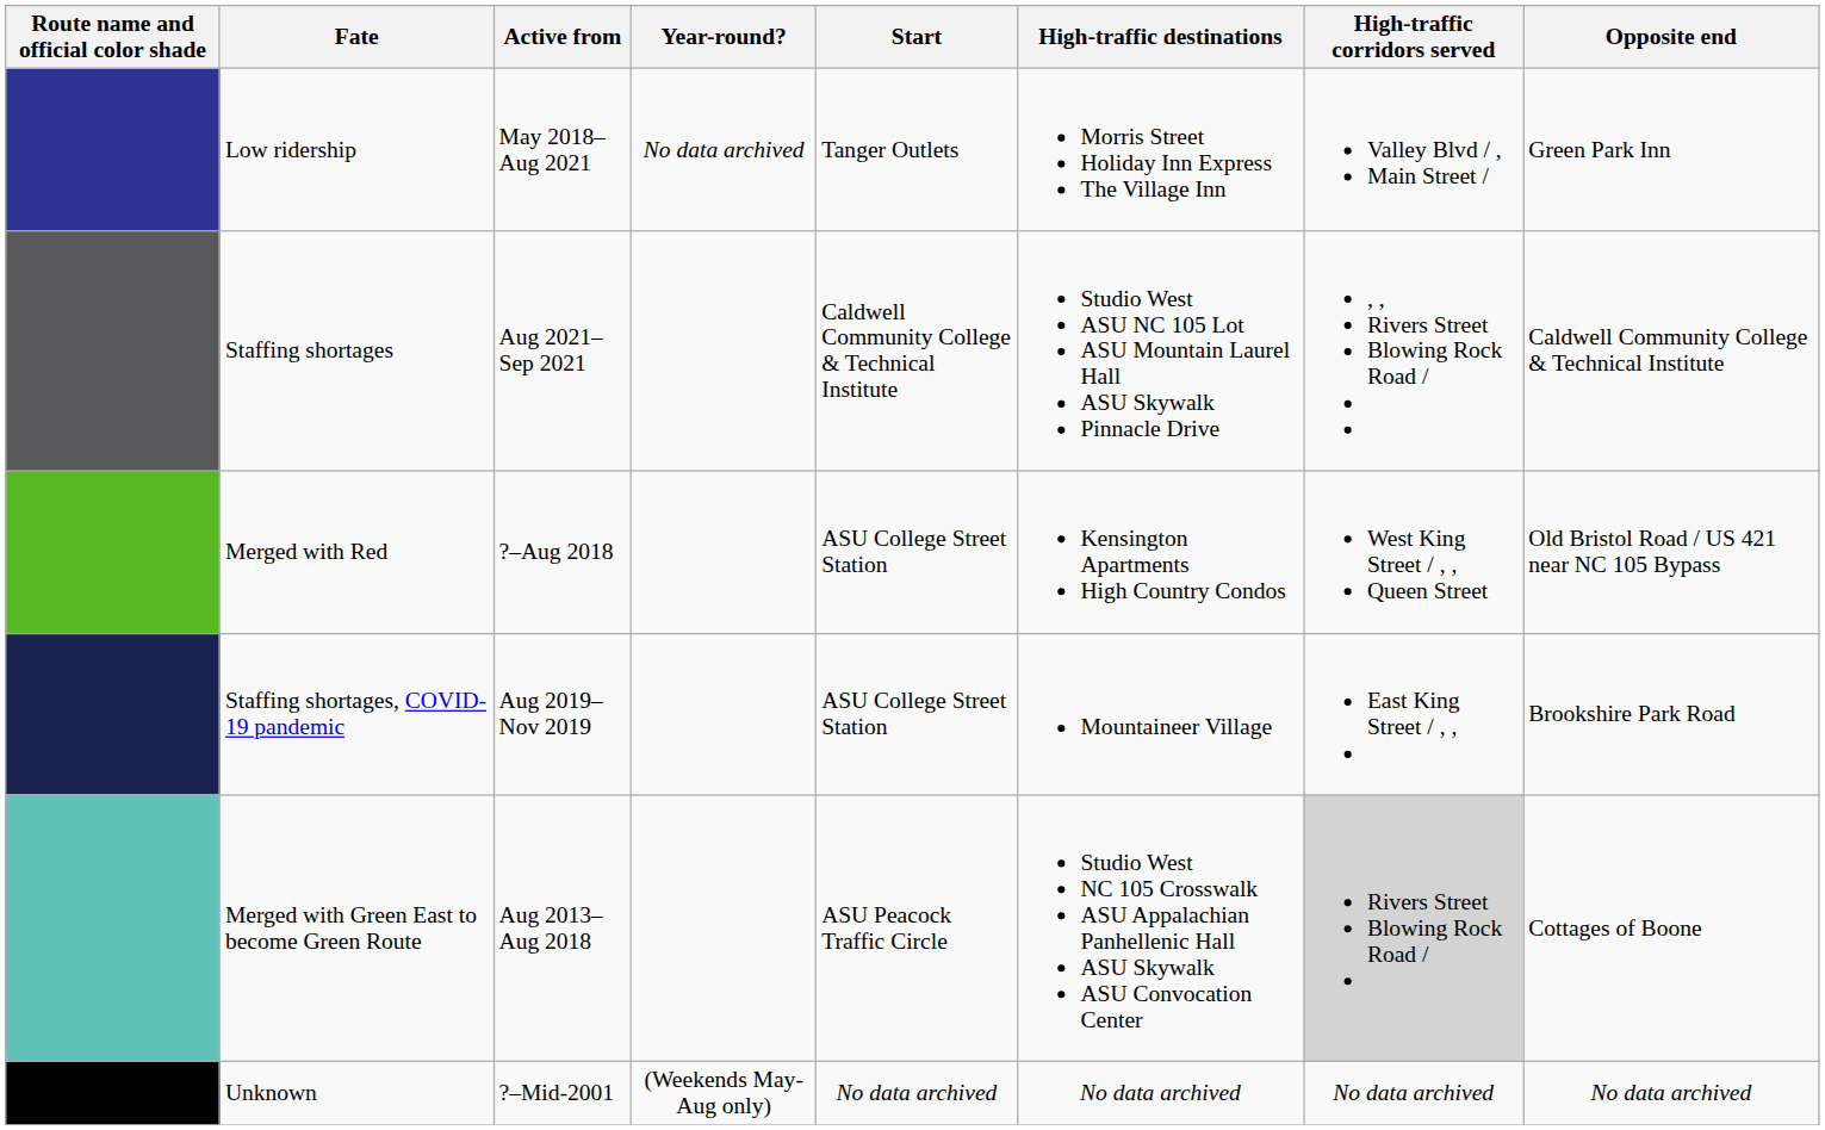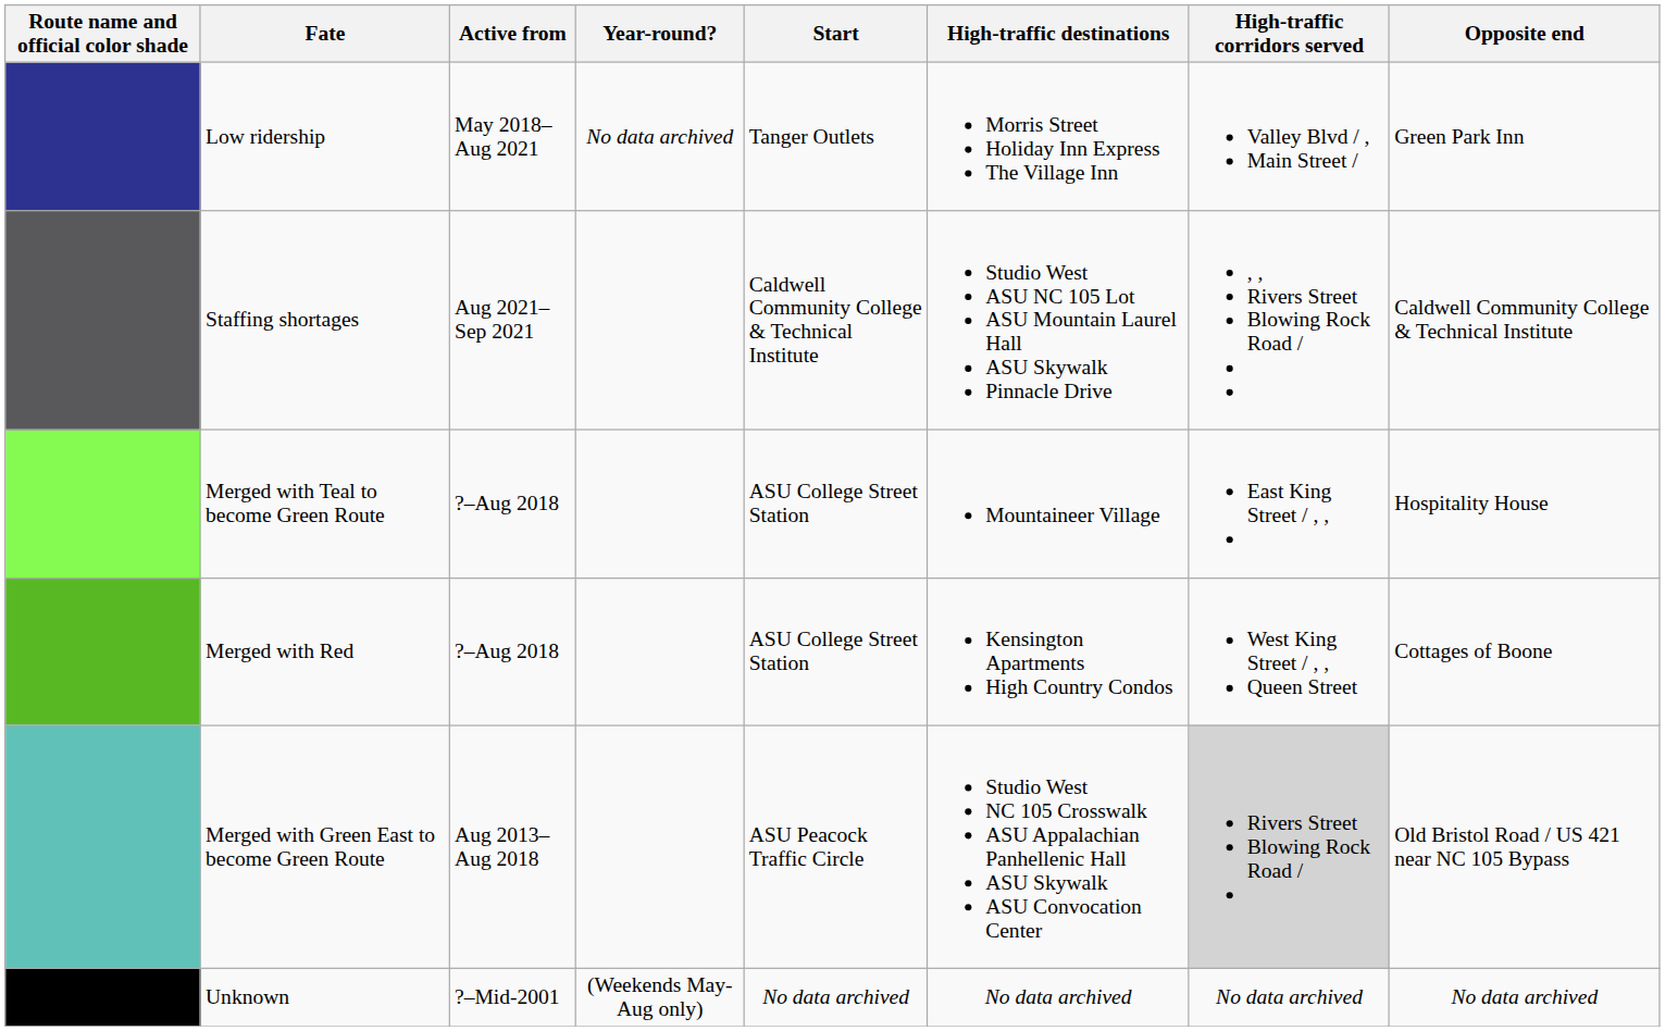 <table class="wikitable">
 <tr>
 <th>Route name and official color shade</th>
 <th>Fate</th>
 <th>Active from</th>
 <th>Year-round?</th>
 <th>Start</th>
 <th>High-traffic destinations</th>
 <th>High-traffic corridors served</th>
 <th>Opposite end</th>
 </tr>
 <tr>
 <td bgcolor="2D3290"></td>
 <td>Low ridership</td>
 <td>May 2018–Aug 2021</td>
 <td style="text-align:center;"><em>No data archived</em></td>
 <td>Tanger Outlets</td>
 <td><br><ul><li>Morris Street</li><li>Holiday Inn Express</li><li>The Village Inn</li></ul></td>
 <td><br><ul><li>Valley Blvd / , </li><li>Main Street / </li></ul></td>
 <td>Green Park Inn</td>
 </tr>
 <tr>
 <td bgcolor="59595C"></td>
 <td>Staffing shortages</td>
 <td>Aug 2021–Sep 2021</td>
 <td style="text-align:center;"></td>
 <td>Caldwell Community College<br>& Technical Institute</td>
 <td><br><ul><li>Studio West</li><li>ASU NC 105 Lot</li><li>ASU Mountain Laurel Hall</li><li>ASU Skywalk</li><li>Pinnacle Drive</li></ul></td>
 <td><br><ul><li>, , </li><li>Rivers Street</li><li>Blowing Rock Road / </li><li></li><li></li></ul></td>
 <td>Caldwell Community College & Technical Institute</td>
 </tr>
 <tr>
+<td bgcolor="85FB52"></td>
+<td>Merged with Teal to become Green Route</td>
+<td>?–Aug 2018</td>
+<td style="text-align:center;"></td>
+<td>ASU College Street Station</td>
+<td><br><ul><li>Mountaineer Village</li></ul></td>
+<td><br><ul><li>East King Street / , ,</li><li></li></ul></td>
+<td>Hospitality House</td>
+</tr>
+<tr>
 <td bgcolor="57B824"></td>
 <td>Merged with Red</td>
 <td>?–Aug 2018</td>
 <td style="text-align:center;"></td>
 <td>ASU College Street Station</td>
 <td><br><ul><li>Kensington Apartments</li><li>High Country Condos</li></ul></td>
 <td><br><ul><li>West King Street / , , </li><li>Queen Street</li></ul></td>
-<td>Old Bristol Road / US 421 near NC 105 Bypass</td>
-</tr>
-<tr>
-<td bgcolor="192151"></td>
-<td>Staffing shortages, <a href='#'>COVID-19 pandemic</a></td>
-<td>Aug 2019–Nov 2019</td>
-<td style="text-align:center;"></td>
-<td>ASU College Street Station</td>
-<td><br><ul><li>Mountaineer Village</li></ul></td>
-<td><br><ul><li>East King Street / , ,</li><li></li></ul></td>
-<td>Brookshire Park Road</td>
+<td>Cottages of Boone</td>
 </tr>
 <tr>
 <td bgcolor="60C1B9"></td>
 <td>Merged with Green East to become Green Route</td>
 <td>Aug 2013–Aug 2018</td>
 <td style="text-align:center;"></td>
 <td>ASU Peacock Traffic Circle</td>
 <td><br><ul><li>Studio West</li><li>NC 105 Crosswalk</li><li>ASU Appalachian Panhellenic Hall</li><li>ASU Skywalk</li><li>ASU Convocation Center</li></ul></td>
 <td style="background: lightgrey;"><br><ul><li>Rivers Street</li><li>Blowing Rock Road / </li><li></li></ul></td>
-<td>Cottages of Boone</td>
+<td>Old Bristol Road / US 421 near NC 105 Bypass</td>
 </tr>
 <tr>
 <td bgcolor="000000"></td>
 <td>Unknown</td>
 <td>?–Mid-2001</td>
 <td style="text-align:center;">(Weekends May-Aug only)</td>
 <td style="text-align:center;"><em>No data archived</em></td>
 <td style="text-align:center;"><em>No data archived</em></td>
 <td style="text-align:center;"><em>No data archived</em></td>
 <td style="text-align:center;"><em>No data archived</em></td>
 </tr>
 </table>
